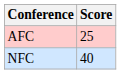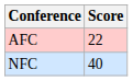 <table class="wikitable">
 <tr>
 <th>Conference</th>
 <th>Score</th>
 </tr>
 <tr>
 <td style="background:#FFCCCC">AFC</td>
-<td style="background:#FFCCCC">25</td>
+<td style="background:#FFCCCC">22</td>
 </tr>
 <tr>
 <td style="background:#D0E7FF">NFC</td>
 <td style="background:#D0E7FF">40</td>
 </tr>
 </table>
